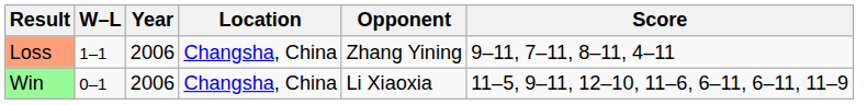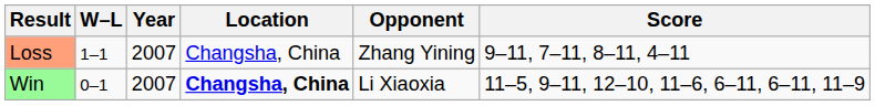 <table class="sortable wikitable">
 <tr>
 <th>Result</th>
 <th>W–L</th>
 <th>Year</th>
 <th>Location</th>
 <th>Opponent</th>
 <th>Score</th>
 </tr>
 <tr>
 <td bgcolor=FFA07A>Loss</td>
 <td><small>1–1</small></td>
-<td>2006</td>
+<td>2007</td>
 <td><a href='#'>Changsha</a>, China</td>
 <td> Zhang Yining</td>
 <td>9–11, 7–11, 8–11, 4–11</td>
 </tr>
 <tr>
 <td bgcolor=98FB98>Win</td>
 <td><small>0–1</small></td>
-<td>2006</td>
-<td><a href='#'>Changsha</a>, China</td>
+<td>2007</td>
+<td><strong><a href='#'>Changsha</a>, China</strong></td>
 <td> Li Xiaoxia</td>
 <td>11–5, 9–11, 12–10, 11–6, 6–11, 6–11, 11–9</td>
 </tr>
 </table>
